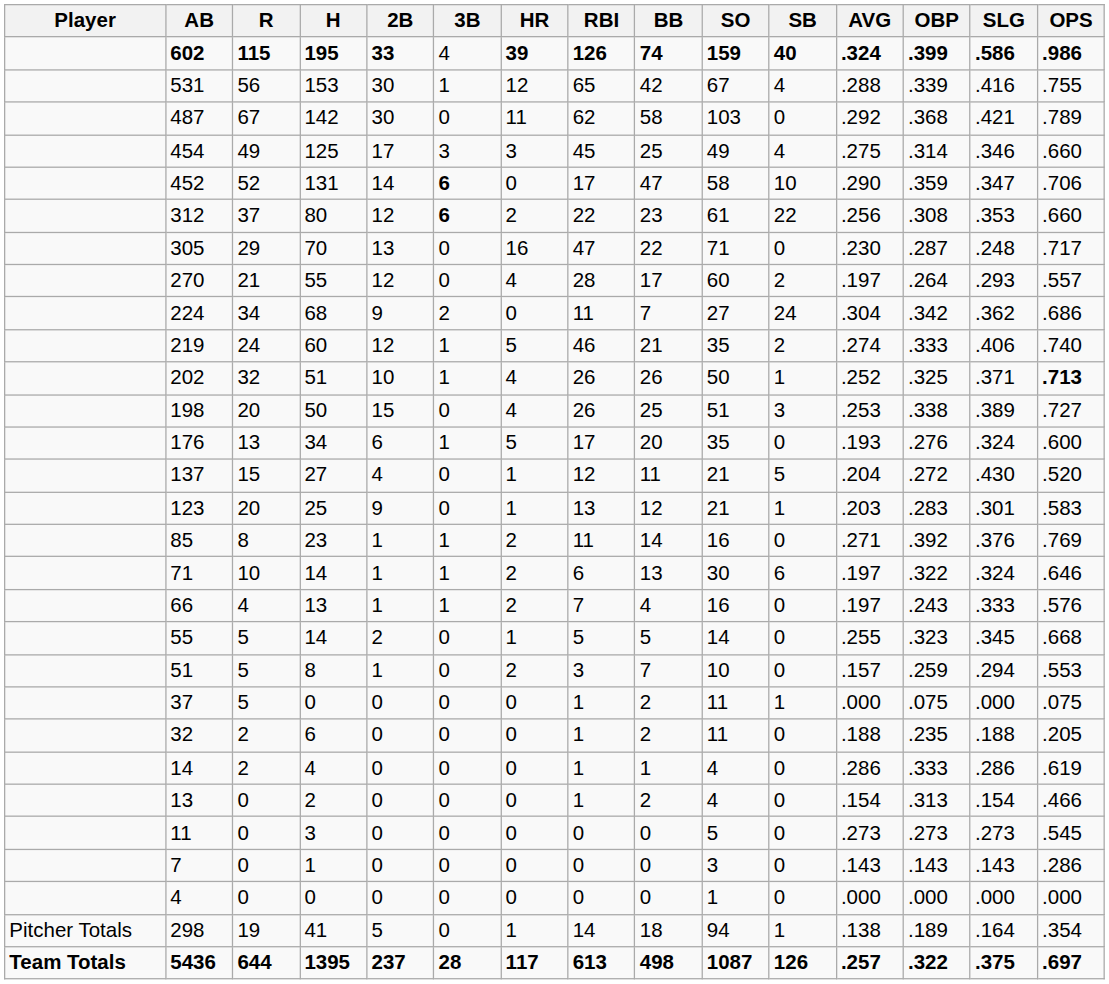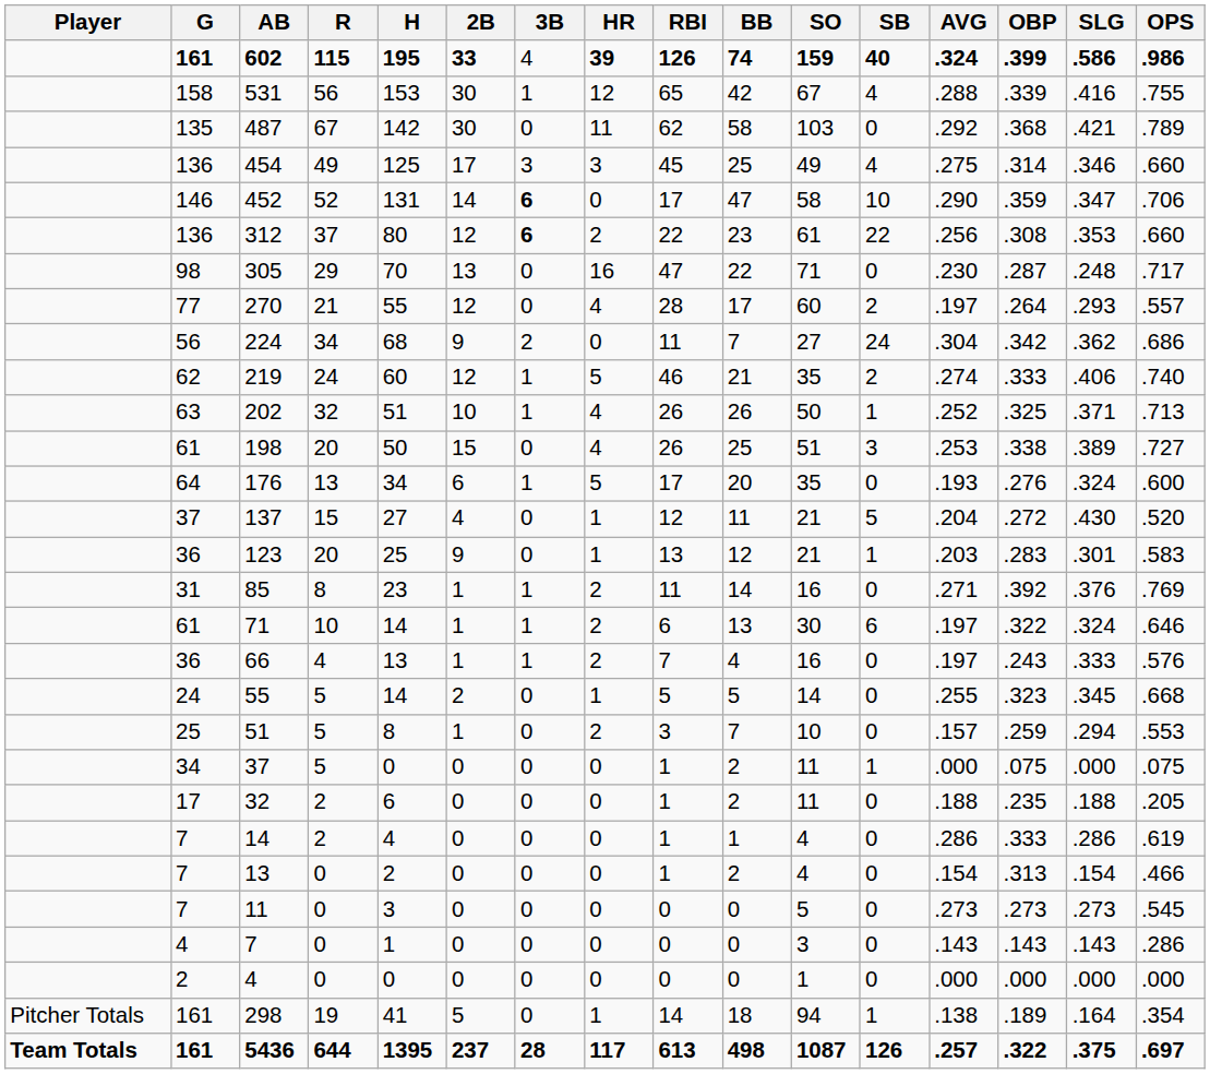 <table class="wikitable sortable">
 <tr>
 <th style="background#ddf; width:12%;">Player</th>
+<th style="background#ddf; width:5%;">G</th>
 <th style="background#ddf; width:5%;">AB</th>
 <th style="background#ddf; width:5%;">R</th>
 <th style="background#ddf; width:5%;">H</th>
 <th style="background#ddf; width:5%;">2B</th>
 <th style="background#ddf; width:5%;">3B</th>
 <th style="background#ddf; width:5%;">HR</th>
 <th style="background#ddf; width:5%;">RBI</th>
 <th style="background#ddf; width:5%;">BB</th>
 <th style="background#ddf; width:5%;">SO</th>
 <th style="background#ddf; width:5%;">SB</th>
 <th style="background#ddf; width:5%;">AVG</th>
 <th style="background#ddf; width:5%;">OBP</th>
 <th style="background#ddf; width:5%;">SLG</th>
 <th style="background#ddf; width:5%;">OPS</th>
 </tr>
 <tr>
 <td></td>
+<td><strong>161</strong></td>
 <td><strong>602</strong></td>
 <td><strong>115</strong></td>
 <td><strong>195</strong></td>
 <td><strong>33</strong></td>
 <td>4</td>
 <td><strong>39</strong></td>
 <td><strong>126</strong></td>
 <td><strong>74</strong></td>
 <td><strong>159</strong></td>
 <td><strong>40</strong></td>
 <td><strong>.324</strong></td>
 <td><strong> .399</strong></td>
 <td><strong>.586</strong></td>
 <td><strong>.986</strong></td>
 </tr>
 <tr>
 <td></td>
+<td>158</td>
 <td>531</td>
 <td>56</td>
 <td>153</td>
 <td>30</td>
 <td>1</td>
 <td>12</td>
 <td>65</td>
 <td>42</td>
 <td>67</td>
 <td>4</td>
 <td>.288</td>
 <td>.339</td>
 <td>.416</td>
 <td>.755</td>
 </tr>
 <tr>
 <td></td>
+<td>135</td>
 <td>487</td>
 <td>67</td>
 <td>142</td>
 <td>30</td>
 <td>0</td>
 <td>11</td>
 <td>62</td>
 <td>58</td>
 <td>103</td>
 <td>0</td>
 <td>.292</td>
 <td>.368</td>
 <td>.421</td>
 <td>.789</td>
 </tr>
 <tr>
 <td></td>
+<td>136</td>
 <td>454</td>
 <td>49</td>
 <td>125</td>
 <td>17</td>
 <td>3</td>
 <td>3</td>
 <td>45</td>
 <td>25</td>
 <td>49</td>
 <td>4</td>
 <td>.275</td>
 <td>.314</td>
 <td>.346</td>
 <td>.660</td>
 </tr>
 <tr>
 <td></td>
+<td>146</td>
 <td>452</td>
 <td>52</td>
 <td>131</td>
 <td>14</td>
 <td><strong>6</strong></td>
 <td>0</td>
 <td>17</td>
 <td>47</td>
 <td>58</td>
 <td>10</td>
 <td>.290</td>
 <td>.359</td>
 <td>.347</td>
 <td>.706</td>
 </tr>
 <tr>
 <td></td>
+<td>136</td>
 <td>312</td>
 <td>37</td>
 <td>80</td>
 <td>12</td>
 <td><strong>6</strong></td>
 <td>2</td>
 <td>22</td>
 <td>23</td>
 <td>61</td>
 <td>22</td>
 <td>.256</td>
 <td>.308</td>
 <td>.353</td>
 <td>.660</td>
 </tr>
 <tr>
 <td></td>
+<td>98</td>
 <td>305</td>
 <td>29</td>
 <td>70</td>
 <td>13</td>
 <td>0</td>
 <td>16</td>
 <td>47</td>
 <td>22</td>
 <td>71</td>
 <td>0</td>
 <td>.230</td>
 <td>.287</td>
 <td>.248</td>
 <td>.717</td>
 </tr>
 <tr>
 <td></td>
+<td>77</td>
 <td>270</td>
 <td>21</td>
 <td>55</td>
 <td>12</td>
 <td>0</td>
 <td>4</td>
 <td>28</td>
 <td>17</td>
 <td>60</td>
 <td>2</td>
 <td>.197</td>
 <td>.264</td>
 <td>.293</td>
 <td>.557</td>
 </tr>
 <tr>
 <td></td>
+<td>56</td>
 <td>224</td>
 <td>34</td>
 <td>68</td>
 <td>9</td>
 <td>2</td>
 <td>0</td>
 <td>11</td>
 <td>7</td>
 <td>27</td>
 <td>24</td>
 <td>.304</td>
 <td>.342</td>
 <td>.362</td>
 <td>.686</td>
 </tr>
 <tr>
 <td></td>
+<td>62</td>
 <td>219</td>
 <td>24</td>
 <td>60</td>
 <td>12</td>
 <td>1</td>
 <td>5</td>
 <td>46</td>
 <td>21</td>
 <td>35</td>
 <td>2</td>
 <td>.274</td>
 <td>.333</td>
 <td>.406</td>
 <td>.740</td>
 </tr>
 <tr>
 <td></td>
+<td>63</td>
 <td>202</td>
 <td>32</td>
 <td>51</td>
 <td>10</td>
 <td>1</td>
 <td>4</td>
 <td>26</td>
 <td>26</td>
 <td>50</td>
 <td>1</td>
 <td>.252</td>
 <td>.325</td>
 <td>.371</td>
-<td><strong>.713</strong></td>
+<td>.713</td>
 </tr>
 <tr>
 <td></td>
+<td>61</td>
 <td>198</td>
 <td>20</td>
 <td>50</td>
 <td>15</td>
 <td>0</td>
 <td>4</td>
 <td>26</td>
 <td>25</td>
 <td>51</td>
 <td>3</td>
 <td>.253</td>
 <td>.338</td>
 <td>.389</td>
 <td>.727</td>
 </tr>
 <tr>
 <td></td>
+<td>64</td>
 <td>176</td>
 <td>13</td>
 <td>34</td>
 <td>6</td>
 <td>1</td>
 <td>5</td>
 <td>17</td>
 <td>20</td>
 <td>35</td>
 <td>0</td>
 <td>.193</td>
 <td>.276</td>
 <td>.324</td>
 <td>.600</td>
 </tr>
 <tr>
 <td></td>
+<td>37</td>
 <td>137</td>
 <td>15</td>
 <td>27</td>
 <td>4</td>
 <td>0</td>
 <td>1</td>
 <td>12</td>
 <td>11</td>
 <td>21</td>
 <td>5</td>
 <td>.204</td>
 <td>.272</td>
 <td>.430</td>
 <td>.520</td>
 </tr>
 <tr>
 <td></td>
+<td>36</td>
 <td>123</td>
 <td>20</td>
 <td>25</td>
 <td>9</td>
 <td>0</td>
 <td>1</td>
 <td>13</td>
 <td>12</td>
 <td>21</td>
 <td>1</td>
 <td>.203</td>
 <td>.283</td>
 <td>.301</td>
 <td>.583</td>
 </tr>
 <tr>
 <td></td>
+<td>31</td>
 <td>85</td>
 <td>8</td>
 <td>23</td>
 <td>1</td>
 <td>1</td>
 <td>2</td>
 <td>11</td>
 <td>14</td>
 <td>16</td>
 <td>0</td>
 <td>.271</td>
 <td>.392</td>
 <td>.376</td>
 <td>.769</td>
 </tr>
 <tr>
 <td></td>
+<td>61</td>
 <td>71</td>
 <td>10</td>
 <td>14</td>
 <td>1</td>
 <td>1</td>
 <td>2</td>
 <td>6</td>
 <td>13</td>
 <td>30</td>
 <td>6</td>
 <td>.197</td>
 <td>.322</td>
 <td>.324</td>
 <td>.646</td>
 </tr>
 <tr>
 <td></td>
+<td>36</td>
 <td>66</td>
 <td>4</td>
 <td>13</td>
 <td>1</td>
 <td>1</td>
 <td>2</td>
 <td>7</td>
 <td>4</td>
 <td>16</td>
 <td>0</td>
 <td>.197</td>
 <td>.243</td>
 <td>.333</td>
 <td>.576</td>
 </tr>
 <tr>
 <td></td>
+<td>24</td>
 <td>55</td>
 <td>5</td>
 <td>14</td>
 <td>2</td>
 <td>0</td>
 <td>1</td>
 <td>5</td>
 <td>5</td>
 <td>14</td>
 <td>0</td>
 <td>.255</td>
 <td>.323</td>
 <td>.345</td>
 <td>.668</td>
 </tr>
 <tr>
 <td></td>
+<td>25</td>
 <td>51</td>
 <td>5</td>
 <td>8</td>
 <td>1</td>
 <td>0</td>
 <td>2</td>
 <td>3</td>
 <td>7</td>
 <td>10</td>
 <td>0</td>
 <td>.157</td>
 <td>.259</td>
 <td>.294</td>
 <td>.553</td>
 </tr>
 <tr>
 <td></td>
+<td>34</td>
 <td>37</td>
 <td>5</td>
 <td>0</td>
 <td>0</td>
 <td>0</td>
 <td>0</td>
 <td>1</td>
 <td>2</td>
 <td>11</td>
 <td>1</td>
 <td>.000</td>
 <td>.075</td>
 <td>.000</td>
 <td>.075</td>
 </tr>
 <tr>
 <td></td>
+<td>17</td>
 <td>32</td>
 <td>2</td>
 <td>6</td>
 <td>0</td>
 <td>0</td>
 <td>0</td>
 <td>1</td>
 <td>2</td>
 <td>11</td>
 <td>0</td>
 <td>.188</td>
 <td>.235</td>
 <td>.188</td>
 <td>.205</td>
 </tr>
 <tr>
 <td></td>
+<td>7</td>
 <td>14</td>
 <td>2</td>
 <td>4</td>
 <td>0</td>
 <td>0</td>
 <td>0</td>
 <td>1</td>
 <td>1</td>
 <td>4</td>
 <td>0</td>
 <td>.286</td>
 <td>.333</td>
 <td>.286</td>
 <td>.619</td>
 </tr>
 <tr>
 <td></td>
+<td>7</td>
 <td>13</td>
 <td>0</td>
 <td>2</td>
 <td>0</td>
 <td>0</td>
 <td>0</td>
 <td>1</td>
 <td>2</td>
 <td>4</td>
 <td>0</td>
 <td>.154</td>
 <td>.313</td>
 <td>.154</td>
 <td>.466</td>
 </tr>
 <tr>
 <td></td>
+<td>7</td>
 <td>11</td>
 <td>0</td>
 <td>3</td>
 <td>0</td>
 <td>0</td>
 <td>0</td>
 <td>0</td>
 <td>0</td>
 <td>5</td>
 <td>0</td>
 <td>.273</td>
 <td>.273</td>
 <td>.273</td>
 <td>.545</td>
 </tr>
 <tr>
 <td></td>
+<td>4</td>
 <td>7</td>
 <td>0</td>
 <td>1</td>
 <td>0</td>
 <td>0</td>
 <td>0</td>
 <td>0</td>
 <td>0</td>
 <td>3</td>
 <td>0</td>
 <td>.143</td>
 <td>.143</td>
 <td>.143</td>
 <td>.286</td>
 </tr>
 <tr>
 <td></td>
+<td>2</td>
 <td>4</td>
 <td>0</td>
 <td>0</td>
 <td>0</td>
 <td>0</td>
 <td>0</td>
 <td>0</td>
 <td>0</td>
 <td>1</td>
 <td>0</td>
 <td>.000</td>
 <td>.000</td>
 <td>.000</td>
 <td>.000</td>
 </tr>
 <tr>
 <td>Pitcher Totals</td>
+<td>161</td>
 <td>298</td>
 <td>19</td>
 <td>41</td>
 <td>5</td>
 <td>0</td>
 <td>1</td>
 <td>14</td>
 <td>18</td>
 <td>94</td>
 <td>1</td>
 <td>.138</td>
 <td>.189</td>
 <td>.164</td>
 <td>.354</td>
 </tr>
 <tr>
 <td><strong>Team Totals</strong></td>
+<td><strong>161</strong></td>
 <td><strong>5436</strong></td>
 <td><strong>644</strong></td>
 <td><strong>1395</strong></td>
 <td><strong>237</strong></td>
 <td><strong>28</strong></td>
 <td><strong>117</strong></td>
 <td><strong>613</strong></td>
 <td><strong>498</strong></td>
 <td><strong>1087</strong></td>
 <td><strong>126</strong></td>
 <td><strong>.257</strong></td>
 <td><strong>.322</strong></td>
 <td><strong>.375</strong></td>
 <td><strong>.697</strong></td>
 </tr>
 </table>
